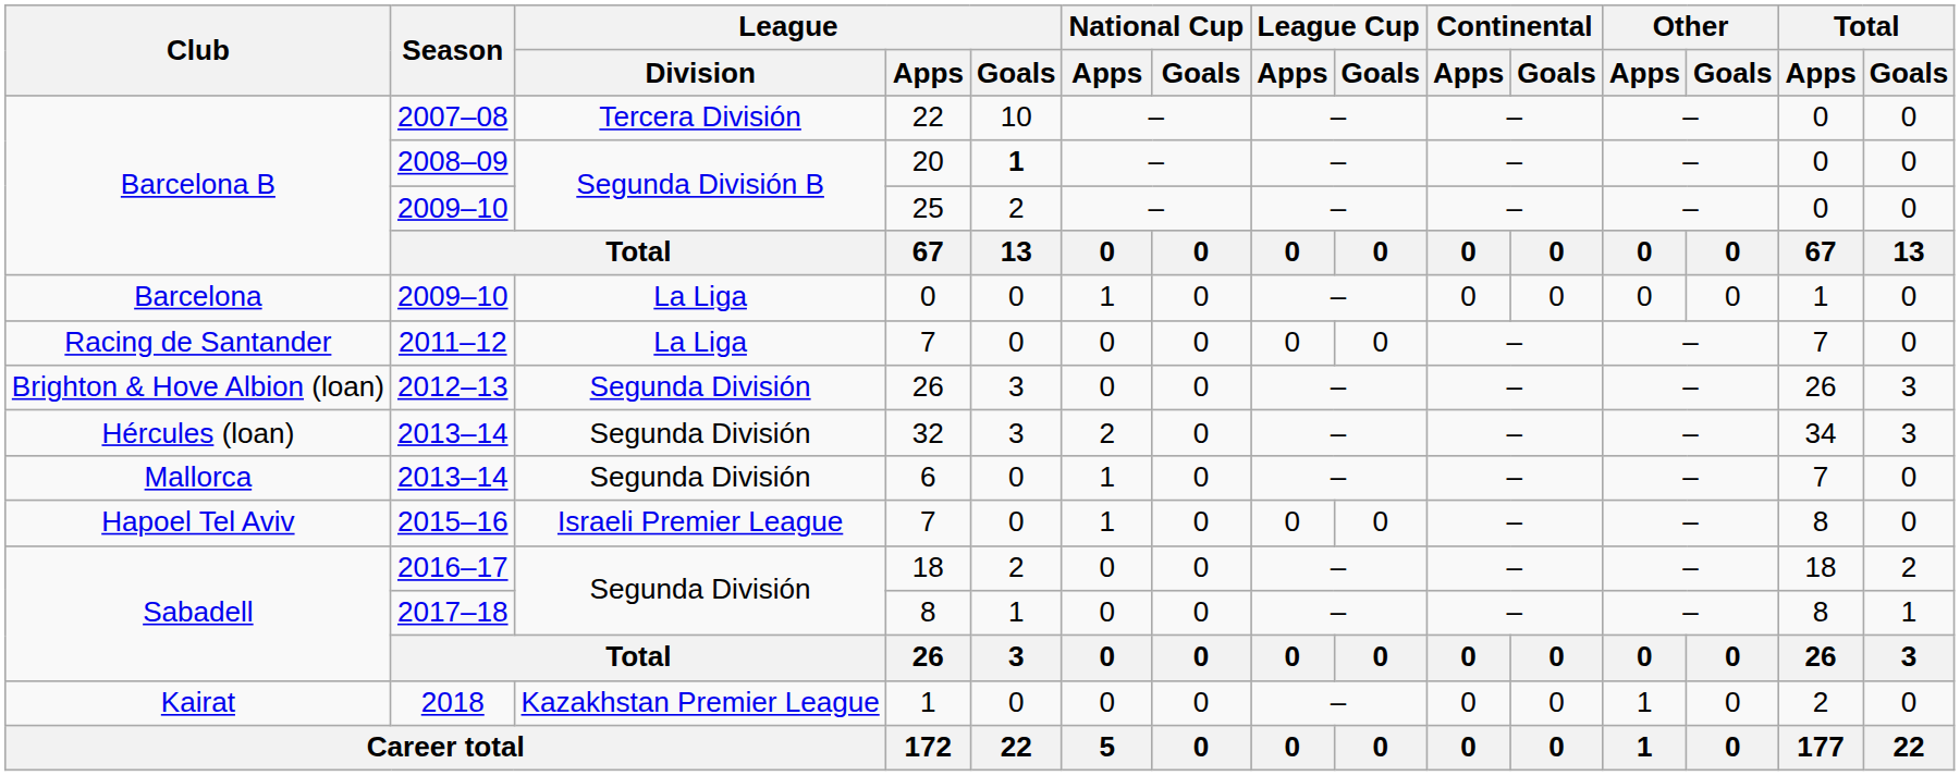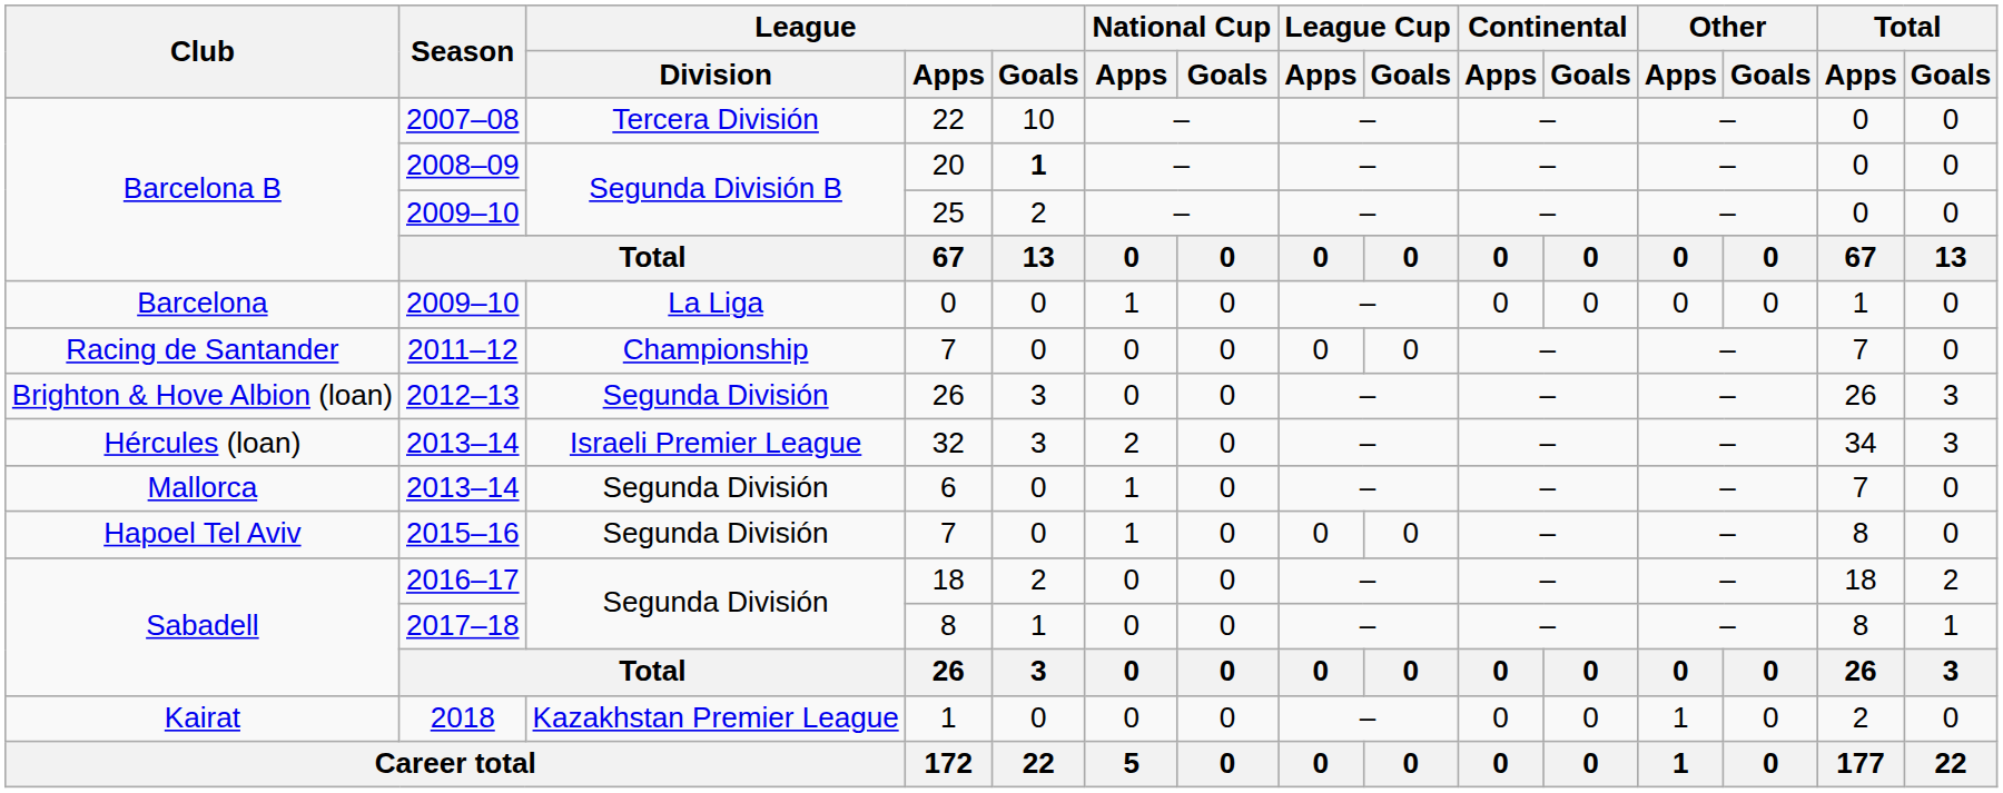 <table class="wikitable" style="text-align: center">
 <tr>
 <th rowspan=2>Club</th>
 <th rowspan=2>Season</th>
 <th colspan=3>League</th>
 <th colspan=2>National Cup</th>
 <th colspan=2>League Cup</th>
 <th colspan=2>Continental</th>
 <th colspan=2>Other</th>
 <th colspan=2>Total</th>
 </tr>
 <tr>
 <th>Division</th>
 <th>Apps</th>
 <th>Goals</th>
 <th>Apps</th>
 <th>Goals</th>
 <th>Apps</th>
 <th>Goals</th>
 <th>Apps</th>
 <th>Goals</th>
 <th>Apps</th>
 <th>Goals</th>
 <th>Apps</th>
 <th>Goals</th>
 </tr>
 <tr>
 <td rowspan=4><a href='#'>Barcelona B</a></td>
 <td><a href='#'>2007–08</a></td>
 <td><a href='#'>Tercera División</a></td>
 <td>22</td>
 <td>10</td>
 <td colspan=2>–</td>
 <td colspan=2>–</td>
 <td colspan=2>–</td>
 <td colspan=2>–</td>
 <td>0</td>
 <td>0</td>
 </tr>
 <tr>
 <td><a href='#'>2008–09</a></td>
 <td rowspan=2><a href='#'>Segunda División B</a></td>
 <td>20</td>
 <td><strong>1</strong></td>
 <td colspan=2>–</td>
 <td colspan=2>–</td>
 <td colspan=2>–</td>
 <td colspan=2>–</td>
 <td>0</td>
 <td>0</td>
 </tr>
 <tr>
 <td><a href='#'>2009–10</a></td>
 <td>25</td>
 <td>2</td>
 <td colspan=2>–</td>
 <td colspan=2>–</td>
 <td colspan=2>–</td>
 <td colspan=2>–</td>
 <td>0</td>
 <td>0</td>
 </tr>
 <tr>
 <th colspan=2>Total</th>
 <th>67</th>
 <th>13</th>
 <th>0</th>
 <th>0</th>
 <th>0</th>
 <th>0</th>
 <th>0</th>
 <th>0</th>
 <th>0</th>
 <th>0</th>
 <th>67</th>
 <th>13</th>
 </tr>
 <tr>
 <td><a href='#'>Barcelona</a></td>
 <td><a href='#'>2009–10</a></td>
 <td><a href='#'>La Liga</a></td>
 <td>0</td>
 <td>0</td>
 <td>1</td>
 <td>0</td>
 <td colspan=2>–</td>
 <td>0</td>
 <td>0</td>
 <td>0</td>
 <td>0</td>
 <td>1</td>
 <td>0</td>
 </tr>
 <tr>
 <td><a href='#'>Racing de Santander</a></td>
 <td><a href='#'>2011–12</a></td>
-<td><a href='#'>La Liga</a></td>
+<td><a href='#'>Championship</a></td>
 <td>7</td>
 <td>0</td>
 <td>0</td>
 <td>0</td>
 <td>0</td>
 <td>0</td>
 <td colspan=2>–</td>
 <td colspan=2>–</td>
 <td>7</td>
 <td>0</td>
 </tr>
 <tr>
 <td><a href='#'>Brighton & Hove Albion</a> (loan)</td>
 <td><a href='#'>2012–13</a></td>
 <td><a href='#'>Segunda División</a></td>
 <td>26</td>
 <td>3</td>
 <td>0</td>
 <td>0</td>
 <td colspan=2>–</td>
 <td colspan=2>–</td>
 <td colspan=2>–</td>
 <td>26</td>
 <td>3</td>
 </tr>
 <tr>
 <td><a href='#'>Hércules</a> (loan)</td>
 <td><a href='#'>2013–14</a></td>
-<td>Segunda División</td>
+<td><a href='#'>Israeli Premier League</a></td>
 <td>32</td>
 <td>3</td>
 <td>2</td>
 <td>0</td>
 <td colspan=2>–</td>
 <td colspan=2>–</td>
 <td colspan=2>–</td>
 <td>34</td>
 <td>3</td>
 </tr>
 <tr>
 <td><a href='#'>Mallorca</a></td>
 <td><a href='#'>2013–14</a></td>
 <td>Segunda División</td>
 <td>6</td>
 <td>0</td>
 <td>1</td>
 <td>0</td>
 <td colspan=2>–</td>
 <td colspan=2>–</td>
 <td colspan=2>–</td>
 <td>7</td>
 <td>0</td>
 </tr>
 <tr>
 <td><a href='#'>Hapoel Tel Aviv</a></td>
 <td><a href='#'>2015–16</a></td>
-<td><a href='#'>Israeli Premier League</a></td>
+<td>Segunda División</td>
 <td>7</td>
 <td>0</td>
 <td>1</td>
 <td>0</td>
 <td>0</td>
 <td>0</td>
 <td colspan=2>–</td>
 <td colspan=2>–</td>
 <td>8</td>
 <td>0</td>
 </tr>
 <tr>
 <td rowspan=3><a href='#'>Sabadell</a></td>
 <td><a href='#'>2016–17</a></td>
 <td rowspan=2>Segunda División</td>
 <td>18</td>
 <td>2</td>
 <td>0</td>
 <td>0</td>
 <td colspan=2>–</td>
 <td colspan=2>–</td>
 <td colspan=2>–</td>
 <td>18</td>
 <td>2</td>
 </tr>
 <tr>
 <td><a href='#'>2017–18</a></td>
 <td>8</td>
 <td>1</td>
 <td>0</td>
 <td>0</td>
 <td colspan=2>–</td>
 <td colspan=2>–</td>
 <td colspan=2>–</td>
 <td>8</td>
 <td>1</td>
 </tr>
 <tr>
 <th colspan=2>Total</th>
 <th>26</th>
 <th>3</th>
 <th>0</th>
 <th>0</th>
 <th>0</th>
 <th>0</th>
 <th>0</th>
 <th>0</th>
 <th>0</th>
 <th>0</th>
 <th>26</th>
 <th>3</th>
 </tr>
 <tr>
 <td><a href='#'>Kairat</a></td>
 <td><a href='#'>2018</a></td>
 <td><a href='#'>Kazakhstan Premier League</a></td>
 <td>1</td>
 <td>0</td>
 <td>0</td>
 <td>0</td>
 <td colspan=2>–</td>
 <td>0</td>
 <td>0</td>
 <td>1</td>
 <td>0</td>
 <td>2</td>
 <td>0</td>
 </tr>
 <tr>
 <th colspan=3>Career total</th>
 <th>172</th>
 <th>22</th>
 <th>5</th>
 <th>0</th>
 <th>0</th>
 <th>0</th>
 <th>0</th>
 <th>0</th>
 <th>1</th>
 <th>0</th>
 <th>177</th>
 <th>22</th>
 </tr>
 </table>
